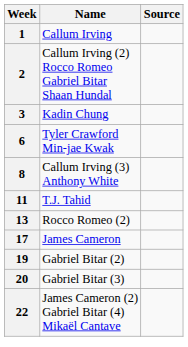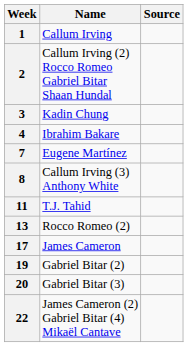 <table class="wikitable">
 <tr>
 <th>Week</th>
 <th>Name</th>
 <th>Source</th>
 </tr>
 <tr>
 <th scope=row style=text-align:center>1</th>
 <td><a href='#'>Callum Irving</a></td>
 <td></td>
 </tr>
 <tr>
 <th>2</th>
 <td>Callum Irving (2)<br><a href='#'>Rocco Romeo</a><br><a href='#'>Gabriel Bitar</a><br><a href='#'>Shaan Hundal</a></td>
 <td></td>
 </tr>
 <tr>
 <th scope="row" style="text-align:center">3</th>
 <td><a href='#'>Kadin Chung</a></td>
 <td></td>
 </tr>
 <tr>
-<th scope="row" style="text-align:center">6</th>
-<td><a href='#'>Tyler Crawford</a><br><a href='#'>Min-jae Kwak</a></td>
+<th scope="row" style="text-align:center">4</th>
+<td><a href='#'>Ibrahim Bakare</a></td>
+<td></td>
+</tr>
+<tr>
+<th scope="row" style="text-align:center">7</th>
+<td><a href='#'>Eugene Martínez</a></td>
 <td></td>
 </tr>
 <tr>
 <th scope="row" style="text-align:center">8</th>
 <td>Callum Irving (3)<br><a href='#'>Anthony White</a></td>
 <td></td>
 </tr>
 <tr>
 <th scope="row" style="text-align:center">11</th>
 <td><a href='#'>T.J. Tahid</a></td>
 <td></td>
 </tr>
 <tr>
 <th scope="row" style="text-align:center">13</th>
 <td>Rocco Romeo (2)</td>
 <td></td>
 </tr>
 <tr>
 <th scope="row" style="text-align:center">17</th>
 <td><a href='#'>James Cameron</a></td>
 <td></td>
 </tr>
 <tr>
 <th scope="row" style="text-align:center">19</th>
 <td>Gabriel Bitar (2)</td>
 <td></td>
 </tr>
 <tr>
 <th scope="row" style="text-align:center">20</th>
 <td>Gabriel Bitar (3)</td>
 <td></td>
 </tr>
 <tr>
 <th scope="row" style="text-align:center">22</th>
 <td>James Cameron (2)<br>Gabriel Bitar (4)<br><a href='#'>Mikaël Cantave</a></td>
 <td></td>
 </tr>
 </table>
